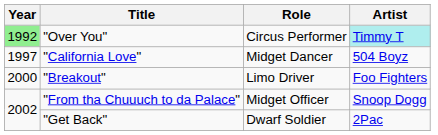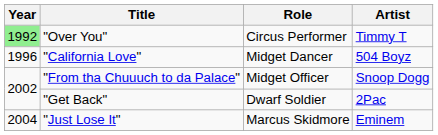 <table class="wikitable sortable">
 <tr>
 <th>Year</th>
 <th>Title</th>
 <th>Role</th>
 <th>Artist</th>
 </tr>
 <tr>
 <td style="background: lightgreen;">1992</td>
 <td>"Over You"</td>
 <td>Circus Performer</td>
-<td style="background: paleturquoise;"><a href='#'>Timmy T</a></td>
+<td><a href='#'>Timmy T</a></td>
 </tr>
 <tr>
-<td>1997</td>
+<td>1996</td>
 <td>"<a href='#'>California Love</a>"</td>
 <td>Midget Dancer</td>
 <td><a href='#'>504 Boyz</a></td>
-</tr>
-<tr>
-<td>2000</td>
-<td>"<a href='#'>Breakout</a>"</td>
-<td>Limo Driver</td>
-<td><a href='#'>Foo Fighters</a></td>
 </tr>
 <tr>
 <td rowspan="2">2002</td>
 <td>"<a href='#'>From tha Chuuuch to da Palace</a>"</td>
 <td>Midget Officer</td>
 <td><a href='#'>Snoop Dogg</a></td>
 </tr>
 <tr>
 <td>"Get Back"</td>
 <td>Dwarf Soldier</td>
 <td><a href='#'>2Pac</a></td>
 </tr>
+<tr>
+<td>2004</td>
+<td>"<a href='#'>Just Lose It</a>"</td>
+<td>Marcus Skidmore</td>
+<td><a href='#'>Eminem</a></td>
+</tr>
 </table>
